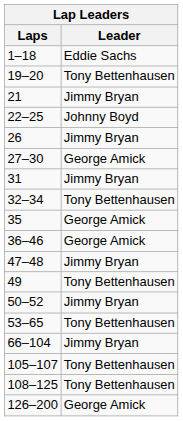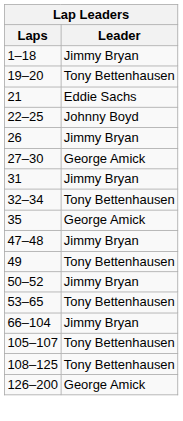 <table class="wikitable">
 <tr>
 <th colspan=2>Lap Leaders</th>
 </tr>
 <tr>
 <th>Laps</th>
 <th>Leader</th>
 </tr>
 <tr>
 <td>1–18</td>
-<td>Eddie Sachs</td>
+<td>Jimmy Bryan</td>
 </tr>
 <tr>
 <td>19–20</td>
 <td>Tony Bettenhausen</td>
 </tr>
 <tr>
 <td>21</td>
-<td>Jimmy Bryan</td>
+<td>Eddie Sachs</td>
 </tr>
 <tr>
 <td>22–25</td>
 <td>Johnny Boyd</td>
 </tr>
 <tr>
 <td>26</td>
 <td>Jimmy Bryan</td>
 </tr>
 <tr>
 <td>27–30</td>
 <td>George Amick</td>
 </tr>
 <tr>
 <td>31</td>
 <td>Jimmy Bryan</td>
 </tr>
 <tr>
 <td>32–34</td>
 <td>Tony Bettenhausen</td>
 </tr>
 <tr>
 <td>35</td>
-<td>George Amick</td>
-</tr>
-<tr>
-<td>36–46</td>
 <td>George Amick</td>
 </tr>
 <tr>
 <td>47–48</td>
 <td>Jimmy Bryan</td>
 </tr>
 <tr>
 <td>49</td>
 <td>Tony Bettenhausen</td>
 </tr>
 <tr>
 <td>50–52</td>
 <td>Jimmy Bryan</td>
 </tr>
 <tr>
 <td>53–65</td>
 <td>Tony Bettenhausen</td>
 </tr>
 <tr>
 <td>66–104</td>
 <td>Jimmy Bryan</td>
 </tr>
 <tr>
 <td>105–107</td>
 <td>Tony Bettenhausen</td>
 </tr>
 <tr>
 <td>108–125</td>
 <td>Tony Bettenhausen</td>
 </tr>
 <tr>
 <td>126–200</td>
 <td>George Amick</td>
 </tr>
 </table>
